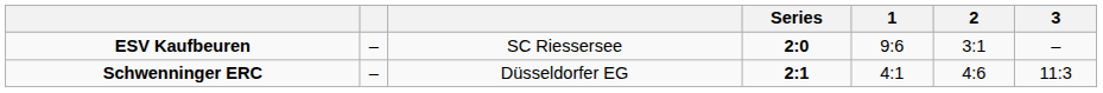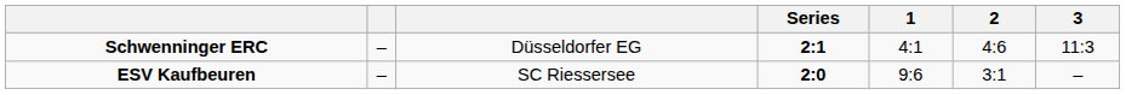 <table class="wikitable" width="80%">
 <tr style="background-color:#c0c0c0;">
 <th style="width:32.5%;"></th>
 <th style="width:2.5%;"></th>
 <th style="width:32.5%;"></th>
 <th style="width:10%;">Series</th>
 <th style="width:7.5%;">1</th>
 <th style="width:7.5%;">2</th>
 <th style="width:7.5%;">3</th>
 </tr>
 <tr align="center">
+<td><strong>Schwenninger ERC</strong></td>
+<td>–</td>
+<td>Düsseldorfer EG</td>
+<td><strong>2:1</strong></td>
+<td>4:1</td>
+<td>4:6</td>
+<td>11:3</td>
+</tr>
+<tr align="center">
 <td><strong>ESV Kaufbeuren</strong></td>
 <td>–</td>
 <td>SC Riessersee</td>
 <td><strong>2:0</strong></td>
 <td>9:6</td>
 <td>3:1</td>
 <td>–</td>
 </tr>
-<tr align="center">
-<td><strong>Schwenninger ERC</strong></td>
-<td>–</td>
-<td>Düsseldorfer EG</td>
-<td><strong>2:1</strong></td>
-<td>4:1</td>
-<td>4:6</td>
-<td>11:3</td>
-</tr>
 </table>
